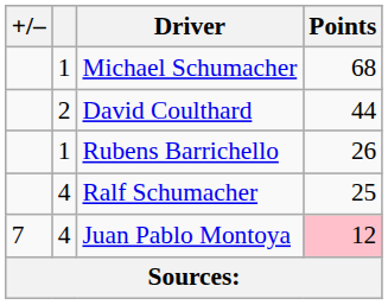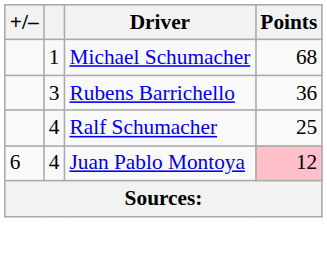 <table class="wikitable" style="font-size: 85%;">
 <tr>
 <th scope="col">+/–</th>
 <th scope="col"></th>
 <th scope="col">Driver</th>
 <th scope="col">Points</th>
 </tr>
 <tr>
 <td align="left"></td>
 <td align="center">1</td>
 <td> <a href='#'>Michael Schumacher</a></td>
 <td align="right">68</td>
 </tr>
 <tr>
 <td align="left"></td>
-<td align="center">2</td>
-<td> <a href='#'>David Coulthard</a></td>
-<td align="right">44</td>
-</tr>
-<tr>
-<td align="left"></td>
-<td align="center">1</td>
+<td align="center">3</td>
 <td> <a href='#'>Rubens Barrichello</a></td>
-<td align="right">26</td>
+<td align="right">36</td>
 </tr>
 <tr>
 <td align="left"></td>
 <td align="center">4</td>
 <td> <a href='#'>Ralf Schumacher</a></td>
 <td align="right">25</td>
 </tr>
 <tr>
-<td align="left"> 7</td>
+<td align="left"> 6</td>
 <td align="center">4</td>
 <td> <a href='#'>Juan Pablo Montoya</a></td>
 <td align="right" style="background: pink;">12</td>
 </tr>
 <tr>
 <th colspan=4>Sources:</th>
 </tr>
 </table>
